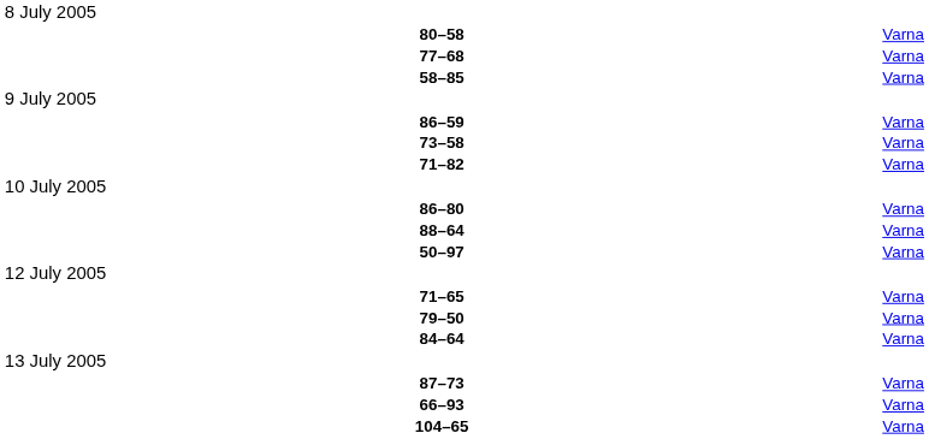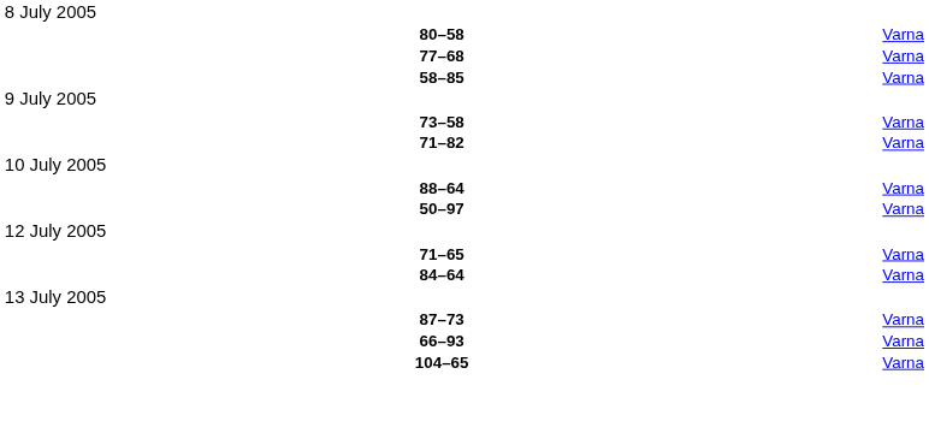 <table style="width:100%;" cellspacing="1">
 <tr>
 <th width=25%></th>
 <th width=3%></th>
 <th width=6%></th>
 <th width=3%></th>
 <th width=25%></th>
 </tr>
 <tr>
 <td>8 July 2005</td>
 </tr>
 <tr style=font-size:90%>
 <td align=right><strong></strong></td>
 <td></td>
 <td align=center><strong>80–58</strong></td>
 <td></td>
 <td><strong></strong></td>
 <td><a href='#'>Varna</a></td>
 </tr>
 <tr style=font-size:90%>
 <td align=right><strong></strong></td>
 <td></td>
 <td align=center><strong>77–68</strong></td>
 <td></td>
 <td><strong></strong></td>
 <td><a href='#'>Varna</a></td>
 </tr>
 <tr style=font-size:90%>
 <td align=right><strong></strong></td>
 <td></td>
 <td align=center><strong>58–85</strong></td>
 <td></td>
 <td><strong></strong></td>
 <td><a href='#'>Varna</a></td>
 </tr>
 <tr>
 <td>9 July 2005</td>
 </tr>
 <tr style=font-size:90%>
 <td align=right><strong></strong></td>
 <td></td>
-<td align=center><strong>86–59</strong></td>
-<td></td>
-<td><strong></strong></td>
-<td><a href='#'>Varna</a></td>
-</tr>
-<tr style=font-size:90%>
-<td align=right><strong></strong></td>
-<td></td>
 <td align=center><strong>73–58</strong></td>
 <td></td>
 <td><strong></strong></td>
 <td><a href='#'>Varna</a></td>
 </tr>
 <tr style=font-size:90%>
 <td align=right><strong></strong></td>
 <td></td>
 <td align=center><strong>71–82</strong></td>
 <td></td>
 <td><strong></strong></td>
 <td><a href='#'>Varna</a></td>
 </tr>
 <tr>
 <td>10 July 2005</td>
-</tr>
-<tr style=font-size:90%>
-<td align=right><strong></strong></td>
-<td></td>
-<td align=center><strong>86–80</strong></td>
-<td></td>
-<td><strong></strong></td>
-<td><a href='#'>Varna</a></td>
 </tr>
 <tr style=font-size:90%>
 <td align=right><strong></strong></td>
 <td></td>
 <td align=center><strong>88–64</strong></td>
 <td></td>
 <td><strong></strong></td>
 <td><a href='#'>Varna</a></td>
 </tr>
 <tr style=font-size:90%>
 <td align=right><strong></strong></td>
 <td></td>
 <td align=center><strong>50–97</strong></td>
 <td></td>
 <td><strong></strong></td>
 <td><a href='#'>Varna</a></td>
 </tr>
 <tr>
 <td>12 July 2005</td>
 </tr>
 <tr style=font-size:90%>
 <td align=right><strong></strong></td>
 <td></td>
 <td align=center><strong>71–65</strong></td>
-<td></td>
-<td><strong></strong></td>
-<td><a href='#'>Varna</a></td>
-</tr>
-<tr style=font-size:90%>
-<td align=right><strong></strong></td>
-<td></td>
-<td align=center><strong>79–50</strong></td>
 <td></td>
 <td><strong></strong></td>
 <td><a href='#'>Varna</a></td>
 </tr>
 <tr style=font-size:90%>
 <td align=right><strong></strong></td>
 <td></td>
 <td align=center><strong>84–64</strong></td>
 <td></td>
 <td><strong></strong></td>
 <td><a href='#'>Varna</a></td>
 </tr>
 <tr>
 <td>13 July 2005</td>
 </tr>
 <tr style=font-size:90%>
 <td align=right><strong></strong></td>
 <td></td>
 <td align=center><strong>87–73</strong></td>
 <td></td>
 <td><strong></strong></td>
 <td><a href='#'>Varna</a></td>
 </tr>
 <tr style=font-size:90%>
 <td align=right><strong></strong></td>
 <td></td>
 <td align=center><strong>66–93</strong></td>
 <td></td>
 <td><strong></strong></td>
 <td><a href='#'>Varna</a></td>
 </tr>
 <tr style=font-size:90%>
 <td align=right><strong></strong></td>
 <td></td>
 <td align=center><strong>104–65</strong></td>
 <td></td>
 <td><strong></strong></td>
 <td><a href='#'>Varna</a></td>
 </tr>
 </table>
